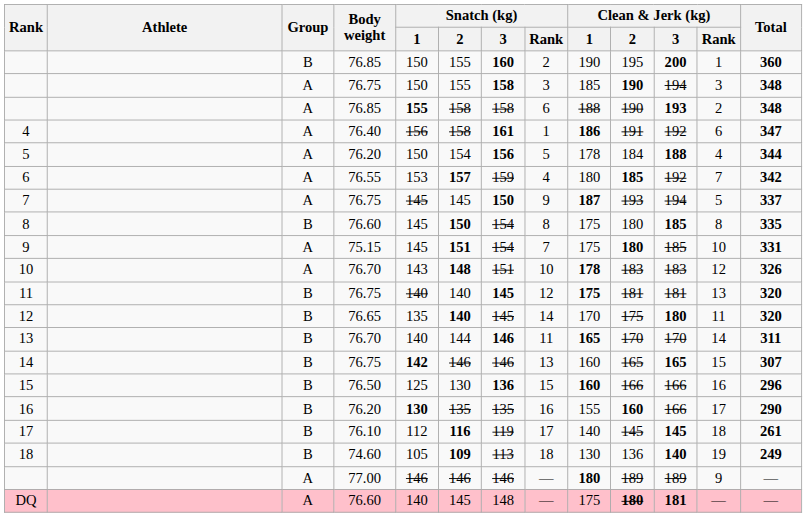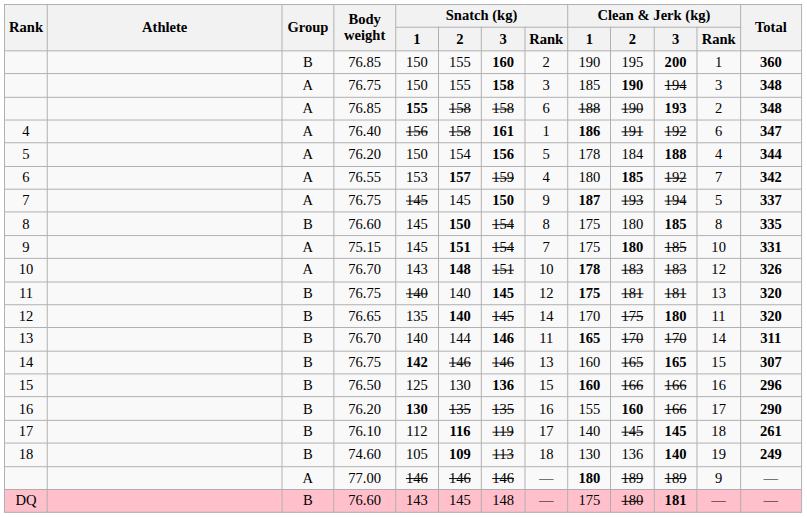 <table class = "wikitable" style="text-align:center;">
 <tr>
 <th rowspan=2 width=40>Rank</th>
 <th rowspan=2 width=250>Athlete</th>
 <th rowspan=2 width=50>Group</th>
 <th rowspan=2 width=60>Body weight</th>
 <th colspan=4>Snatch (kg)</th>
 <th colspan=4>Clean & Jerk (kg)</th>
 <th rowspan=2 width=60>Total</th>
 </tr>
 <tr>
 <th width=40>1</th>
 <th width=40>2</th>
 <th width=40>3</th>
 <th width=40>Rank</th>
 <th width=40>1</th>
 <th width=40>2</th>
 <th width=40>3</th>
 <th width=40>Rank</th>
 </tr>
 <tr>
 <td></td>
 <td align=left></td>
 <td>B</td>
 <td>76.85</td>
 <td>150</td>
 <td>155</td>
 <td><strong>160</strong></td>
 <td>2</td>
 <td>190</td>
 <td>195</td>
 <td><strong>200</strong></td>
 <td>1</td>
 <td><strong>360</strong></td>
 </tr>
 <tr>
 <td></td>
 <td align=left></td>
 <td>A</td>
 <td>76.75</td>
 <td>150</td>
 <td>155</td>
 <td><strong>158</strong></td>
 <td>3</td>
 <td>185</td>
 <td><strong>190</strong></td>
 <td><s>194</s></td>
 <td>3</td>
 <td><strong>348</strong></td>
 </tr>
 <tr>
 <td></td>
 <td align=left></td>
 <td>A</td>
 <td>76.85</td>
 <td><strong>155</strong></td>
 <td><s>158</s></td>
 <td><s>158</s></td>
 <td>6</td>
 <td><s>188</s></td>
 <td><s>190</s></td>
 <td><strong>193</strong></td>
 <td>2</td>
 <td><strong>348</strong></td>
 </tr>
 <tr>
 <td>4</td>
 <td align=left></td>
 <td>A</td>
 <td>76.40</td>
 <td><s>156</s></td>
 <td><s>158</s></td>
 <td><strong>161</strong></td>
 <td>1</td>
 <td><strong>186</strong></td>
 <td><s>191</s></td>
 <td><s>192</s></td>
 <td>6</td>
 <td><strong>347</strong></td>
 </tr>
 <tr>
 <td>5</td>
 <td align=left></td>
 <td>A</td>
 <td>76.20</td>
 <td>150</td>
 <td>154</td>
 <td><strong>156</strong></td>
 <td>5</td>
 <td>178</td>
 <td>184</td>
 <td><strong>188</strong></td>
 <td>4</td>
 <td><strong>344</strong></td>
 </tr>
 <tr>
 <td>6</td>
 <td align=left></td>
 <td>A</td>
 <td>76.55</td>
 <td>153</td>
 <td><strong>157</strong></td>
 <td><s>159</s></td>
 <td>4</td>
 <td>180</td>
 <td><strong>185</strong></td>
 <td><s>192</s></td>
 <td>7</td>
 <td><strong>342</strong></td>
 </tr>
 <tr>
 <td>7</td>
 <td align=left></td>
 <td>A</td>
 <td>76.75</td>
 <td><s>145</s></td>
 <td>145</td>
 <td><strong>150</strong></td>
 <td>9</td>
 <td><strong>187</strong></td>
 <td><s>193</s></td>
 <td><s>194</s></td>
 <td>5</td>
 <td><strong>337</strong></td>
 </tr>
 <tr>
 <td>8</td>
 <td align=left></td>
 <td>B</td>
 <td>76.60</td>
 <td>145</td>
 <td><strong>150</strong></td>
 <td><s>154</s></td>
 <td>8</td>
 <td>175</td>
 <td>180</td>
 <td><strong>185</strong></td>
 <td>8</td>
 <td><strong>335</strong></td>
 </tr>
 <tr>
 <td>9</td>
 <td align=left></td>
 <td>A</td>
 <td>75.15</td>
 <td>145</td>
 <td><strong>151</strong></td>
 <td><s>154</s></td>
 <td>7</td>
 <td>175</td>
 <td><strong>180</strong></td>
 <td><s>185</s></td>
 <td>10</td>
 <td><strong>331</strong></td>
 </tr>
 <tr>
 <td>10</td>
 <td align=left></td>
 <td>A</td>
 <td>76.70</td>
 <td>143</td>
 <td><strong>148</strong></td>
 <td><s>151</s></td>
 <td>10</td>
 <td><strong>178</strong></td>
 <td><s>183</s></td>
 <td><s>183</s></td>
 <td>12</td>
 <td><strong>326</strong></td>
 </tr>
 <tr>
 <td>11</td>
 <td align=left></td>
 <td>B</td>
 <td>76.75</td>
 <td><s>140</s></td>
 <td>140</td>
 <td><strong>145</strong></td>
 <td>12</td>
 <td><strong>175</strong></td>
 <td><s>181</s></td>
 <td><s>181</s></td>
 <td>13</td>
 <td><strong>320</strong></td>
 </tr>
 <tr>
 <td>12</td>
 <td align=left></td>
 <td>B</td>
 <td>76.65</td>
 <td>135</td>
 <td><strong>140</strong></td>
 <td><s>145</s></td>
 <td>14</td>
 <td>170</td>
 <td><s>175</s></td>
 <td><strong>180</strong></td>
 <td>11</td>
 <td><strong>320</strong></td>
 </tr>
 <tr>
 <td>13</td>
 <td align=left></td>
 <td>B</td>
 <td>76.70</td>
 <td>140</td>
 <td>144</td>
 <td><strong>146</strong></td>
 <td>11</td>
 <td><strong>165</strong></td>
 <td><s>170</s></td>
 <td><s>170</s></td>
 <td>14</td>
 <td><strong>311</strong></td>
 </tr>
 <tr>
 <td>14</td>
 <td align=left></td>
 <td>B</td>
 <td>76.75</td>
 <td><strong>142</strong></td>
 <td><s>146</s></td>
 <td><s>146</s></td>
 <td>13</td>
 <td>160</td>
 <td><s>165</s></td>
 <td><strong>165</strong></td>
 <td>15</td>
 <td><strong>307</strong></td>
 </tr>
 <tr>
 <td>15</td>
 <td align=left></td>
 <td>B</td>
 <td>76.50</td>
 <td>125</td>
 <td>130</td>
 <td><strong>136</strong></td>
 <td>15</td>
 <td><strong>160</strong></td>
 <td><s>166</s></td>
 <td><s>166</s></td>
 <td>16</td>
 <td><strong>296</strong></td>
 </tr>
 <tr>
 <td>16</td>
 <td align=left></td>
 <td>B</td>
 <td>76.20</td>
 <td><strong>130</strong></td>
 <td><s>135</s></td>
 <td><s>135</s></td>
 <td>16</td>
 <td>155</td>
 <td><strong>160</strong></td>
 <td><s>166</s></td>
 <td>17</td>
 <td><strong>290</strong></td>
 </tr>
 <tr>
 <td>17</td>
 <td align=left></td>
 <td>B</td>
 <td>76.10</td>
 <td>112</td>
 <td><strong>116</strong></td>
 <td><s>119</s></td>
 <td>17</td>
 <td>140</td>
 <td><s>145</s></td>
 <td><strong>145</strong></td>
 <td>18</td>
 <td><strong>261</strong></td>
 </tr>
 <tr>
 <td>18</td>
 <td align=left></td>
 <td>B</td>
 <td>74.60</td>
 <td>105</td>
 <td><strong>109</strong></td>
 <td><s>113</s></td>
 <td>18</td>
 <td>130</td>
 <td>136</td>
 <td><strong>140</strong></td>
 <td>19</td>
 <td><strong>249</strong></td>
 </tr>
 <tr>
 <td></td>
 <td align=left></td>
 <td>A</td>
 <td>77.00</td>
 <td><s>146</s></td>
 <td><s>146</s></td>
 <td><s>146</s></td>
 <td>—</td>
 <td><strong>180</strong></td>
 <td><s>189</s></td>
 <td><s>189</s></td>
 <td>9</td>
 <td>—</td>
 </tr>
 <tr bgcolor=pink>
 <td>DQ</td>
 <td align=left></td>
-<td>A</td>
+<td>B</td>
 <td>76.60</td>
-<td>140</td>
+<td>143</td>
 <td>145</td>
 <td>148</td>
 <td>—</td>
 <td>175</td>
-<td><strong><s>180</s></strong></td>
+<td><s>180</s></td>
 <td><strong>181</strong></td>
 <td>—</td>
 <td>—</td>
 </tr>
 </table>
